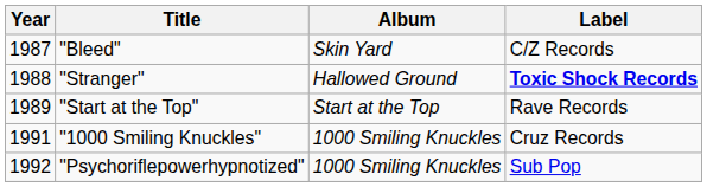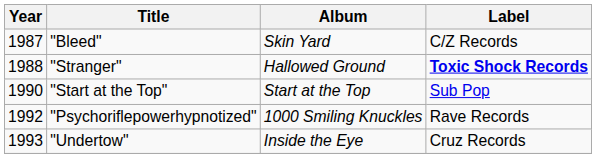 <table class="wikitable">
 <tr>
 <th>Year</th>
 <th>Title</th>
 <th>Album</th>
 <th>Label</th>
 </tr>
 <tr>
 <td>1987</td>
 <td>"Bleed"</td>
 <td><em>Skin Yard</em></td>
 <td>C/Z Records</td>
 </tr>
 <tr>
 <td>1988</td>
 <td>"Stranger"</td>
 <td><em>Hallowed Ground</em></td>
 <td><strong><a href='#'>Toxic Shock Records</a></strong></td>
 </tr>
 <tr>
-<td>1989</td>
+<td>1990</td>
 <td>"Start at the Top"</td>
 <td><em>Start at the Top</em></td>
-<td>Rave Records</td>
-</tr>
-<tr>
-<td>1991</td>
-<td>"1000 Smiling Knuckles"</td>
-<td><em>1000 Smiling Knuckles</em></td>
-<td>Cruz Records</td>
+<td><a href='#'>Sub Pop</a></td>
 </tr>
 <tr>
 <td>1992</td>
 <td>"Psychoriflepowerhypnotized"</td>
 <td><em>1000 Smiling Knuckles</em></td>
-<td><a href='#'>Sub Pop</a></td>
+<td>Rave Records</td>
+</tr>
+<tr>
+<td>1993</td>
+<td>"Undertow"</td>
+<td><em>Inside the Eye</em></td>
+<td>Cruz Records</td>
 </tr>
 <tr>
 </tr>
 </table>
